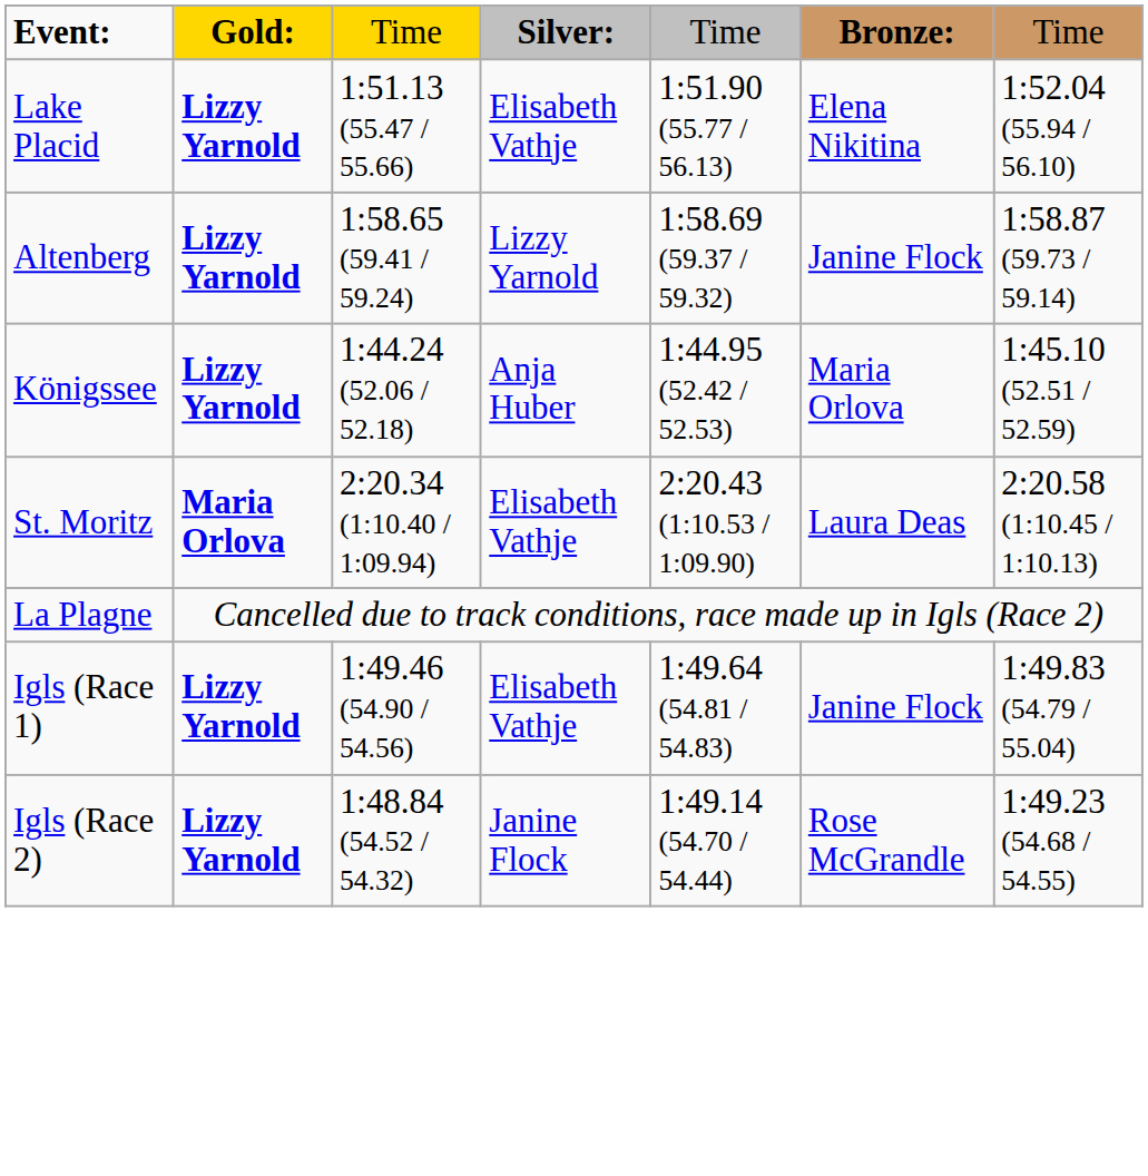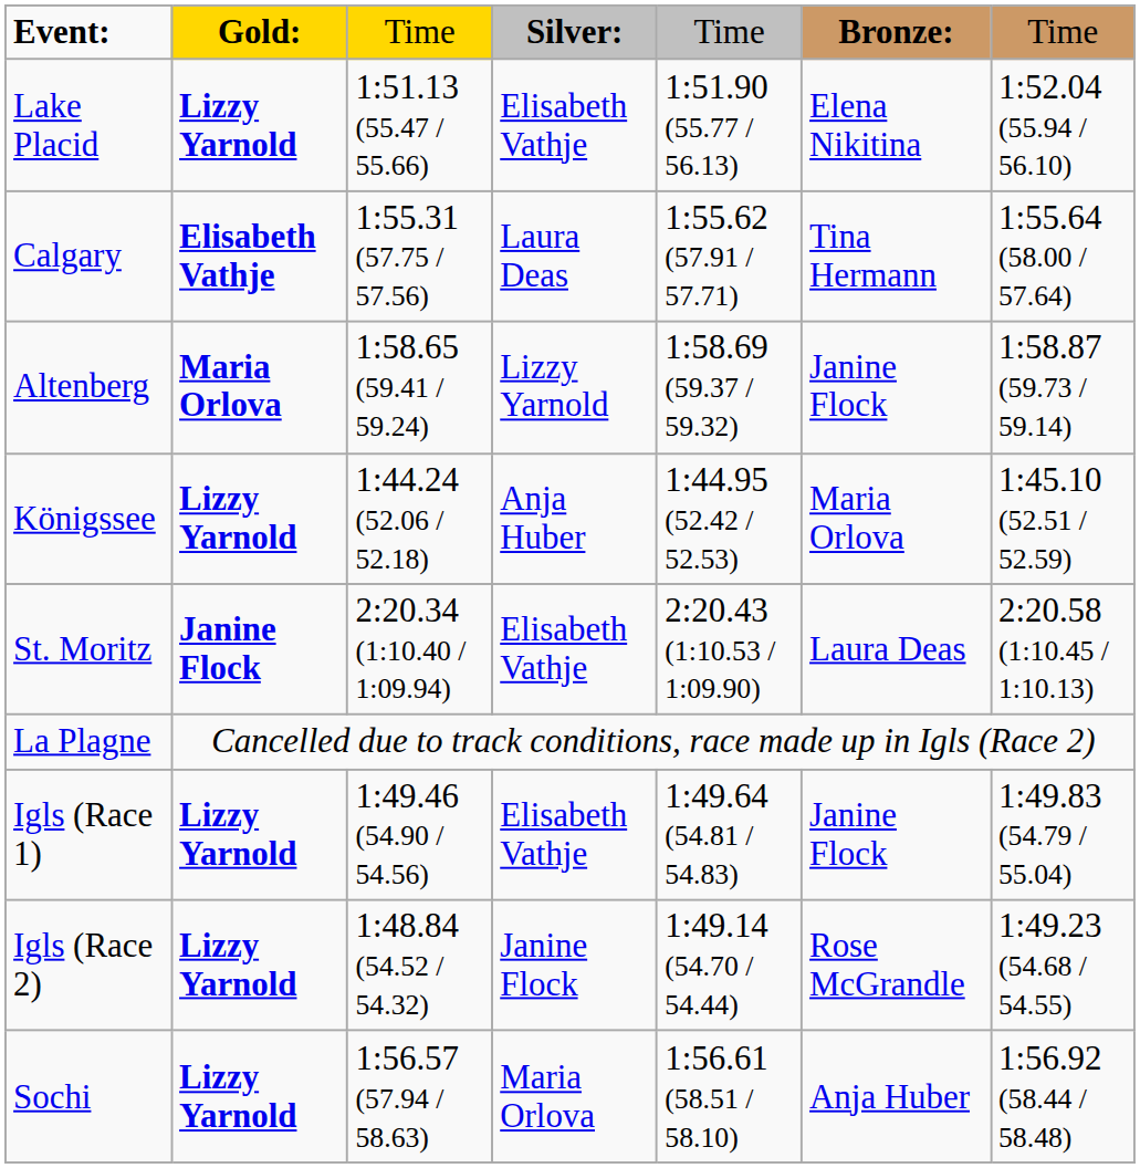 <table class="wikitable" style="width:85%;">
 <tr>
 <td><strong>Event:</strong></td>
 <td !  style="text-align:center; background:gold;"><strong>Gold:</strong></td>
 <td !  style="text-align:center; background:gold;">Time</td>
 <td !  style="text-align:center; background:silver;"><strong>Silver:</strong></td>
 <td !  style="text-align:center; background:silver;">Time</td>
 <td !  style="text-align:center; background:#c96;"><strong>Bronze:</strong></td>
 <td !  style="text-align:center; background:#c96;">Time</td>
 </tr>
 <tr>
 <td> <a href='#'>Lake Placid</a></td>
 <td> <strong><a href='#'>Lizzy Yarnold</a></strong></td>
 <td>1:51.13<br><small>(55.47 / 55.66)</small></td>
 <td> <a href='#'>Elisabeth Vathje</a></td>
 <td>1:51.90<br><small>(55.77 / 56.13)</small></td>
 <td> <a href='#'>Elena Nikitina</a></td>
 <td>1:52.04<br><small>(55.94 / 56.10)</small></td>
 </tr>
 <tr>
+<td> <a href='#'>Calgary</a></td>
+<td> <strong><a href='#'>Elisabeth Vathje</a></strong></td>
+<td>1:55.31<br><small>(57.75 / 57.56)</small></td>
+<td> <a href='#'>Laura Deas</a></td>
+<td>1:55.62<br><small>(57.91 / 57.71)</small></td>
+<td> <a href='#'>Tina Hermann</a></td>
+<td>1:55.64<br><small>(58.00 / 57.64)</small></td>
+</tr>
+<tr>
 <td> <a href='#'>Altenberg</a></td>
-<td> <strong><a href='#'>Lizzy Yarnold</a></strong></td>
+<td> <strong><a href='#'>Maria Orlova</a> </strong></td>
 <td>1:58.65<br><small>(59.41 / 59.24)</small></td>
 <td> <a href='#'>Lizzy Yarnold</a></td>
 <td>1:58.69<br><small>(59.37 / 59.32)</small></td>
 <td> <a href='#'>Janine Flock</a></td>
 <td>1:58.87<br><small>(59.73 / 59.14)</small></td>
 </tr>
 <tr>
 <td> <a href='#'>Königssee</a></td>
 <td> <strong><a href='#'>Lizzy Yarnold</a> </strong></td>
 <td>1:44.24<br><small>(52.06 / 52.18)</small></td>
 <td> <a href='#'>Anja Huber</a></td>
 <td>1:44.95<br><small>(52.42 / 52.53)</small></td>
 <td> <a href='#'>Maria Orlova</a></td>
 <td>1:45.10<br><small>(52.51 / 52.59)</small></td>
 </tr>
 <tr>
 <td> <a href='#'>St. Moritz</a></td>
-<td> <strong><a href='#'>Maria Orlova</a> </strong></td>
+<td> <strong><a href='#'>Janine Flock</a></strong></td>
 <td>2:20.34<br><small>(1:10.40 / 1:09.94)</small></td>
 <td> <a href='#'>Elisabeth Vathje</a></td>
 <td>2:20.43<br><small>(1:10.53 / 1:09.90)</small></td>
 <td> <a href='#'>Laura Deas</a></td>
 <td>2:20.58<br><small>(1:10.45 / 1:10.13)</small></td>
 </tr>
 <tr>
 <td> <a href='#'>La Plagne</a></td>
 <td colspan="6" style="text-align: center;"><em>Cancelled due to track conditions, race made up in Igls (Race 2)</em></td>
 </tr>
 <tr>
 <td> <a href='#'>Igls</a> (Race 1)</td>
 <td> <strong><a href='#'>Lizzy Yarnold</a></strong></td>
 <td>1:49.46<br><small>(54.90 / 54.56)</small></td>
 <td> <a href='#'>Elisabeth Vathje</a></td>
 <td>1:49.64<br><small>(54.81 / 54.83)</small></td>
 <td> <a href='#'>Janine Flock</a></td>
 <td>1:49.83<br><small>(54.79 / 55.04)</small></td>
 </tr>
 <tr>
 <td> <a href='#'>Igls</a> (Race 2)</td>
 <td> <strong><a href='#'>Lizzy Yarnold</a></strong></td>
 <td>1:48.84<br><small>(54.52 / 54.32)</small></td>
 <td> <a href='#'>Janine Flock</a></td>
 <td>1:49.14<br><small>(54.70 / 54.44)</small></td>
 <td> <a href='#'>Rose McGrandle</a></td>
 <td>1:49.23<br><small>(54.68 / 54.55)</small></td>
 </tr>
+<tr>
+<td> <a href='#'>Sochi</a></td>
+<td> <strong><a href='#'>Lizzy Yarnold</a></strong></td>
+<td>1:56.57<br><small>(57.94 / 58.63)</small></td>
+<td> <a href='#'>Maria Orlova</a></td>
+<td>1:56.61<br><small>(58.51 / 58.10)</small></td>
+<td> <a href='#'>Anja Huber</a></td>
+<td>1:56.92<br><small>(58.44 / 58.48)</small></td>
+</tr>
 </table>
